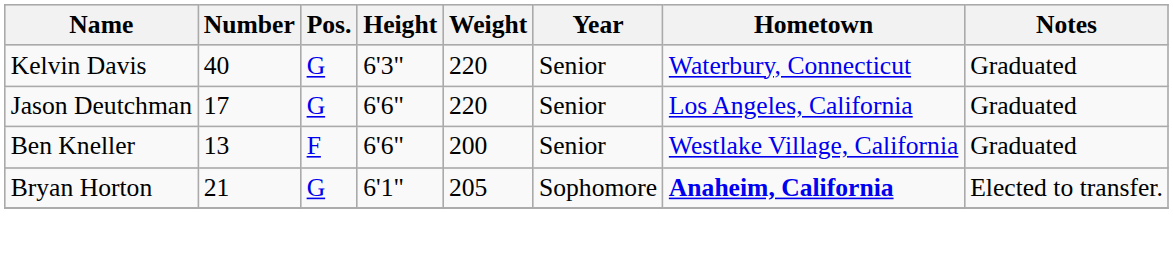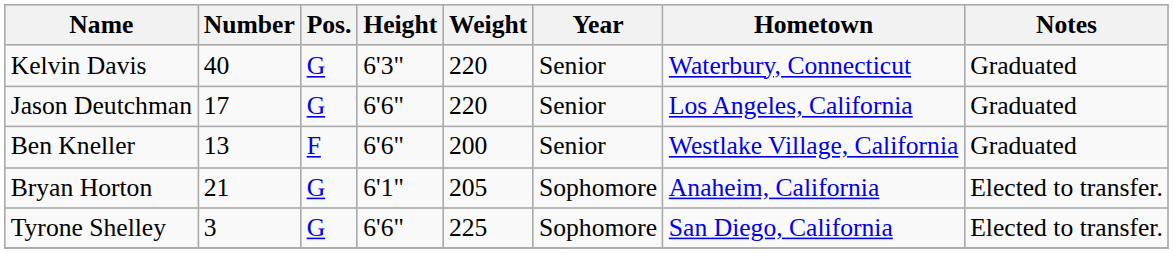 <table class="wikitable sortable" border="1">
 <tr>
 <th>Name</th>
 <th>Number</th>
 <th>Pos.</th>
 <th>Height</th>
 <th>Weight</th>
 <th>Year</th>
 <th>Hometown</th>
 <th class="unsortable">Notes</th>
 </tr>
 <tr>
 <td sortname>Kelvin Davis</td>
 <td>40</td>
 <td><a href='#'>G</a></td>
 <td>6'3"</td>
 <td>220</td>
 <td>Senior</td>
 <td><a href='#'>Waterbury, Connecticut</a></td>
 <td>Graduated</td>
 </tr>
 <tr>
 <td sortname>Jason Deutchman</td>
 <td>17</td>
 <td><a href='#'>G</a></td>
 <td>6'6"</td>
 <td>220</td>
 <td>Senior</td>
 <td><a href='#'>Los Angeles, California</a></td>
 <td>Graduated</td>
 </tr>
 <tr>
 <td sortname>Ben Kneller</td>
 <td>13</td>
 <td><a href='#'>F</a></td>
 <td>6'6"</td>
 <td>200</td>
 <td>Senior</td>
 <td><a href='#'>Westlake Village, California</a></td>
 <td>Graduated</td>
 </tr>
 <tr>
 <td sortname>Bryan Horton</td>
 <td>21</td>
 <td><a href='#'>G</a></td>
 <td>6'1"</td>
 <td>205</td>
 <td>Sophomore</td>
-<td><strong><a href='#'>Anaheim, California</a></strong></td>
+<td><a href='#'>Anaheim, California</a></td>
+<td>Elected to transfer.</td>
+</tr>
+<tr>
+<td sortname>Tyrone Shelley</td>
+<td>3</td>
+<td><a href='#'>G</a></td>
+<td>6'6"</td>
+<td>225</td>
+<td>Sophomore</td>
+<td><a href='#'>San Diego, California</a></td>
 <td>Elected to transfer.</td>
 </tr>
 <tr>
 </tr>
 </table>
